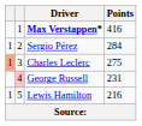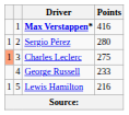 <table class="wikitable" style="font-size: 85%;">
 <tr>
 <th scope="col"></th>
 <th scope="col"></th>
 <th scope="col">Driver</th>
 <th scope="col">Points</th>
 </tr>
 <tr>
 <td align="left"></td>
 <td align="center">1</td>
 <td> <strong><a href='#'>Max Verstappen</a>*</strong></td>
 <td align="left">416</td>
 </tr>
 <tr>
 <td align="left"> 1</td>
 <td align="center">2</td>
 <td> <a href='#'>Sergio Pérez</a></td>
-<td align="left">284</td>
+<td align="left">280</td>
 </tr>
 <tr>
 <td align="left" style="background: lightsalmon;"> 1</td>
 <td align="center">3</td>
 <td> <a href='#'>Charles Leclerc</a></td>
 <td align="left">275</td>
 </tr>
 <tr>
 <td align="left"></td>
-<td align="center" style="background: pink;">4</td>
+<td align="center">4</td>
 <td> <a href='#'>George Russell</a></td>
-<td align="left">231</td>
+<td align="left">233</td>
 </tr>
 <tr>
 <td align="left"> 1</td>
 <td align="center">5</td>
 <td> <a href='#'>Lewis Hamilton</a></td>
 <td align="left">216</td>
 </tr>
 <tr>
 <th colspan=4>Source:</th>
 </tr>
 </table>
